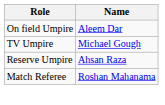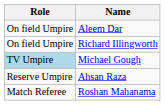 <table class="wikitable">
 <tr>
 <th>Role</th>
 <th>Name</th>
 </tr>
 <tr>
 <td>On field Umpire</td>
 <td> <a href='#'>Aleem Dar</a></td>
 </tr>
 <tr>
-<td>TV Umpire</td>
+<td>On field Umpire</td>
+<td> <a href='#'>Richard Illingworth</a></td>
+</tr>
+<tr>
+<td style="background: lightblue;">TV Umpire</td>
 <td> <a href='#'>Michael Gough</a></td>
 </tr>
 <tr>
 <td>Reserve Umpire</td>
 <td> <a href='#'>Ahsan Raza</a></td>
 </tr>
 <tr>
 <td>Match Referee</td>
 <td> <a href='#'>Roshan Mahanama</a></td>
 </tr>
 </table>
